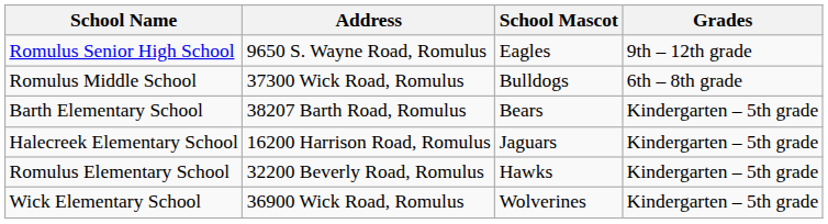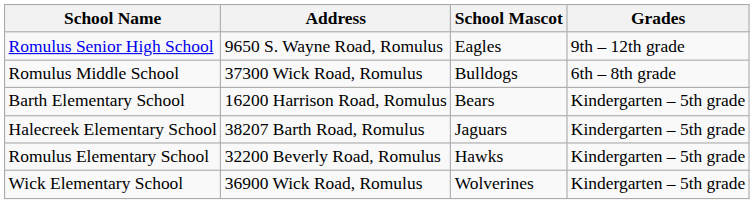 <table class="wikitable">
 <tr>
 <th>School Name</th>
 <th>Address</th>
 <th>School Mascot</th>
 <th>Grades</th>
 </tr>
 <tr>
 <td><a href='#'>Romulus Senior High School</a></td>
 <td>9650 S. Wayne Road, Romulus</td>
 <td>Eagles</td>
 <td>9th – 12th grade</td>
 </tr>
 <tr>
 <td>Romulus Middle School</td>
 <td>37300 Wick Road, Romulus</td>
 <td>Bulldogs</td>
 <td>6th – 8th grade</td>
 </tr>
 <tr>
 <td>Barth Elementary School</td>
-<td>38207 Barth Road, Romulus</td>
+<td>16200 Harrison Road, Romulus</td>
 <td>Bears</td>
 <td>Kindergarten – 5th grade</td>
 </tr>
 <tr>
 <td>Halecreek Elementary School</td>
-<td>16200 Harrison Road, Romulus</td>
+<td>38207 Barth Road, Romulus</td>
 <td>Jaguars</td>
 <td>Kindergarten – 5th grade</td>
 </tr>
 <tr>
 <td>Romulus Elementary School</td>
 <td>32200 Beverly Road, Romulus</td>
 <td>Hawks</td>
 <td>Kindergarten – 5th grade</td>
 </tr>
 <tr>
 <td>Wick Elementary School</td>
 <td>36900 Wick Road, Romulus</td>
 <td>Wolverines</td>
 <td>Kindergarten – 5th grade</td>
 </tr>
 </table>
